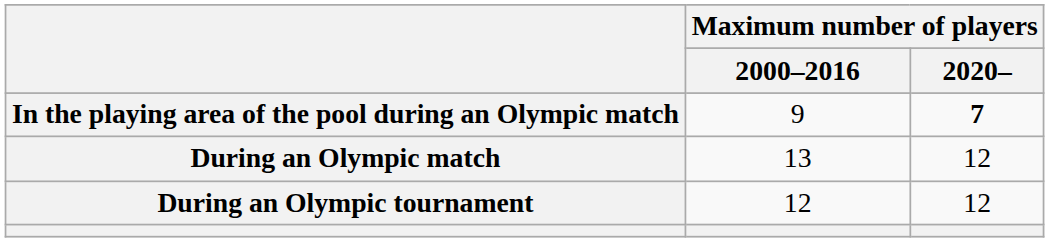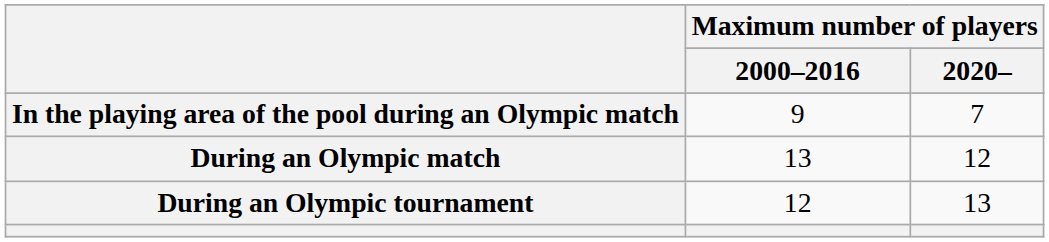 <table class="wikitable sortable plainrowheaders" style="text-align: center; margin-left: 1em;">
 <tr>
 <th scope="col" rowspan="2" class="unsortable"></th>
 <th scope="colgroup" colspan="2" class="unsortable">Maximum number of players</th>
 </tr>
 <tr>
 <th scope="col">2000–2016</th>
 <th scope="col">2020–</th>
 </tr>
 <tr>
 <th scope="row">In the playing area of the pool during an Olympic match</th>
 <td>9</td>
-<td><strong>7 </strong></td>
+<td>7 </td>
 </tr>
 <tr>
 <th scope="row">During an Olympic match</th>
 <td>13</td>
 <td>12 </td>
 </tr>
 <tr>
 <th scope="row">During an Olympic tournament</th>
 <td>12</td>
-<td>12 </td>
+<td>13 </td>
 </tr>
 <tr class="sortbottom">
 <th></th>
 <th></th>
 <th></th>
 </tr>
 </table>
